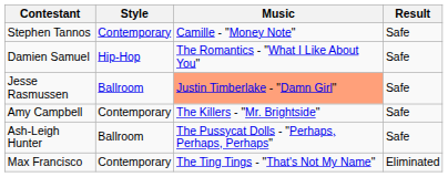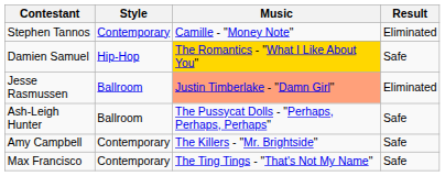 <table class="wikitable">
 <tr>
 <th>Contestant</th>
 <th>Style</th>
 <th>Music</th>
 <th>Result</th>
 </tr>
 <tr>
 <td>Stephen Tannos</td>
 <td><a href='#'>Contemporary</a></td>
 <td><a href='#'>Camille</a> - "<a href='#'>Money Note</a>"</td>
-<td>Safe</td>
+<td>Eliminated</td>
 </tr>
 <tr>
 <td>Damien Samuel</td>
 <td><a href='#'>Hip-Hop</a></td>
-<td><a href='#'>The Romantics</a> - "<a href='#'>What I Like About You</a>"</td>
+<td style="background: gold;"><a href='#'>The Romantics</a> - "<a href='#'>What I Like About You</a>"</td>
 <td>Safe</td>
 </tr>
 <tr>
 <td>Jesse Rasmussen</td>
 <td><a href='#'>Ballroom</a></td>
 <td style="background: lightsalmon;"><a href='#'>Justin Timberlake</a> - "<a href='#'>Damn Girl</a>"</td>
+<td>Eliminated</td>
+</tr>
+<tr>
+<td>Ash-Leigh Hunter</td>
+<td>Ballroom</td>
+<td><a href='#'>The Pussycat Dolls</a> - "<a href='#'>Perhaps, Perhaps, Perhaps</a>"</td>
 <td>Safe</td>
 </tr>
 <tr>
 <td>Amy Campbell</td>
 <td>Contemporary</td>
 <td><a href='#'>The Killers</a> - "<a href='#'>Mr. Brightside</a>"</td>
 <td>Safe</td>
 </tr>
 <tr>
-<td>Ash-Leigh Hunter</td>
-<td>Ballroom</td>
-<td><a href='#'>The Pussycat Dolls</a> - "<a href='#'>Perhaps, Perhaps, Perhaps</a>"</td>
-<td>Safe</td>
-</tr>
-<tr>
 <td>Max Francisco</td>
 <td>Contemporary</td>
 <td><a href='#'>The Ting Tings</a> - "<a href='#'>That's Not My Name</a>"</td>
-<td>Eliminated</td>
+<td>Safe</td>
 </tr>
 </table>
